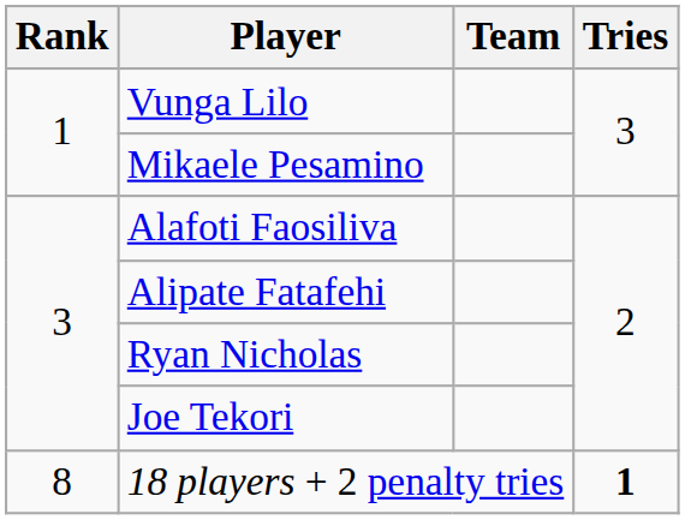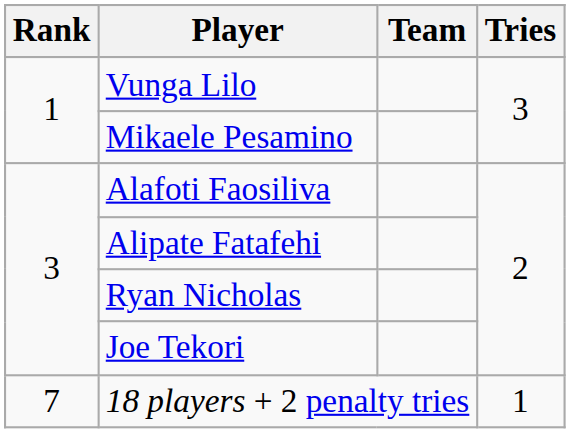 <table class="wikitable">
 <tr>
 <th>Rank</th>
 <th>Player</th>
 <th>Team</th>
 <th>Tries</th>
 </tr>
 <tr>
 <td rowspan="2" style="text-align:center">1</td>
 <td><a href='#'>Vunga Lilo</a></td>
 <td></td>
 <td rowspan="2" style="text-align:center">3</td>
 </tr>
 <tr>
 <td><a href='#'>Mikaele Pesamino</a></td>
 <td></td>
 </tr>
 <tr>
 <td rowspan="4" style="text-align:center">3</td>
 <td><a href='#'>Alafoti Faosiliva</a></td>
 <td></td>
 <td rowspan="4" style="text-align:center">2</td>
 </tr>
 <tr>
 <td><a href='#'>Alipate Fatafehi</a></td>
 <td></td>
 </tr>
 <tr>
 <td><a href='#'>Ryan Nicholas</a></td>
 <td></td>
 </tr>
 <tr>
 <td><a href='#'>Joe Tekori</a></td>
 <td></td>
 </tr>
 <tr>
-<td style="text-align:center">8</td>
+<td style="text-align:center">7</td>
 <td colspan="2"><em>18 players</em> + 2 <a href='#'>penalty tries</a></td>
-<td style="text-align:center"><strong>1</strong></td>
+<td style="text-align:center">1</td>
 </tr>
 </table>
